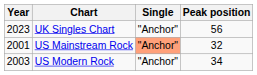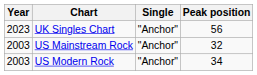 <table class="wikitable">
 <tr>
 <th>Year</th>
 <th>Chart</th>
 <th>Single</th>
 <th>Peak position</th>
 </tr>
 <tr>
 <td>2023</td>
 <td><a href='#'>UK Singles Chart</a></td>
 <td>"Anchor"</td>
 <td align="center">56</td>
 </tr>
 <tr>
-<td>2001</td>
+<td>2003</td>
 <td><a href='#'>US Mainstream Rock</a></td>
-<td style="background: lightsalmon;">"Anchor"</td>
+<td>"Anchor"</td>
 <td align="center">32</td>
 </tr>
 <tr>
 <td>2003</td>
 <td><a href='#'>US Modern Rock</a></td>
 <td>"Anchor"</td>
 <td align="center">34</td>
 </tr>
 </table>
